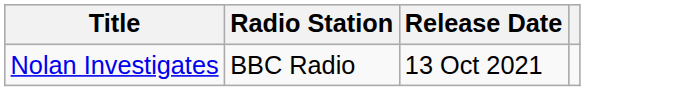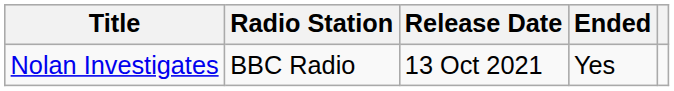 <table class="wikitable sortable">
 <tr>
 <th>Title</th>
 <th>Radio Station</th>
 <th>Release Date</th>
+<th>Ended</th>
 <th></th>
 </tr>
 <tr>
 <td><a href='#'>Nolan Investigates</a></td>
 <td>BBC Radio</td>
 <td>13 Oct 2021</td>
+<td>Yes</td>
 <td></td>
 </tr>
 </table>
